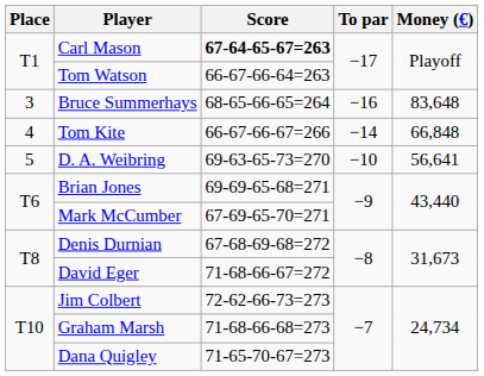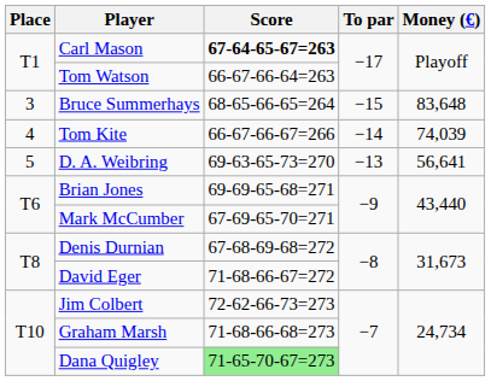 <table class="wikitable">
 <tr>
 <th>Place</th>
 <th>Player</th>
 <th>Score</th>
 <th>To par</th>
 <th>Money (<a href='#'>€</a>)</th>
 </tr>
 <tr>
 <td rowspan=2 align=center>T1</td>
 <td> <a href='#'>Carl Mason</a></td>
 <td><strong>67-64-65-67=263</strong></td>
 <td rowspan=2 align=center>−17</td>
 <td rowspan=2 align=center>Playoff</td>
 </tr>
 <tr>
 <td> <a href='#'>Tom Watson</a></td>
 <td>66-67-66-64=263</td>
 </tr>
 <tr>
 <td align=center>3</td>
 <td> <a href='#'>Bruce Summerhays</a></td>
 <td>68-65-66-65=264</td>
-<td align=center>−16</td>
+<td align=center>−15</td>
 <td align=center>83,648</td>
 </tr>
 <tr>
 <td align=center>4</td>
 <td> <a href='#'>Tom Kite</a></td>
 <td>66-67-66-67=266</td>
 <td align=center>−14</td>
-<td align=center>66,848</td>
+<td align=center>74,039</td>
 </tr>
 <tr>
 <td align=center>5</td>
 <td> <a href='#'>D. A. Weibring</a></td>
 <td>69-63-65-73=270</td>
-<td align=center>−10</td>
+<td align=center>−13</td>
 <td align=center>56,641</td>
 </tr>
 <tr>
 <td rowspan=2 align=center>T6</td>
 <td> <a href='#'>Brian Jones</a></td>
 <td>69-69-65-68=271</td>
 <td rowspan=2 align=center>−9</td>
 <td rowspan=2 align=center>43,440</td>
 </tr>
 <tr>
 <td> <a href='#'>Mark McCumber</a></td>
 <td>67-69-65-70=271</td>
 </tr>
 <tr>
 <td rowspan=2 align=center>T8</td>
 <td> <a href='#'>Denis Durnian</a></td>
 <td>67-68-69-68=272</td>
 <td rowspan=2 align=center>−8</td>
 <td rowspan=2 align=center>31,673</td>
 </tr>
 <tr>
 <td> <a href='#'>David Eger</a></td>
 <td>71-68-66-67=272</td>
 </tr>
 <tr>
 <td rowspan=3 align=center>T10</td>
 <td> <a href='#'>Jim Colbert</a></td>
 <td>72-62-66-73=273</td>
 <td rowspan=3 align=center>−7</td>
 <td rowspan=3 align=center>24,734</td>
 </tr>
 <tr>
 <td> <a href='#'>Graham Marsh</a></td>
 <td>71-68-66-68=273</td>
 </tr>
 <tr>
 <td> <a href='#'>Dana Quigley</a></td>
-<td>71-65-70-67=273</td>
+<td style="background: lightgreen;">71-65-70-67=273</td>
 </tr>
 </table>
